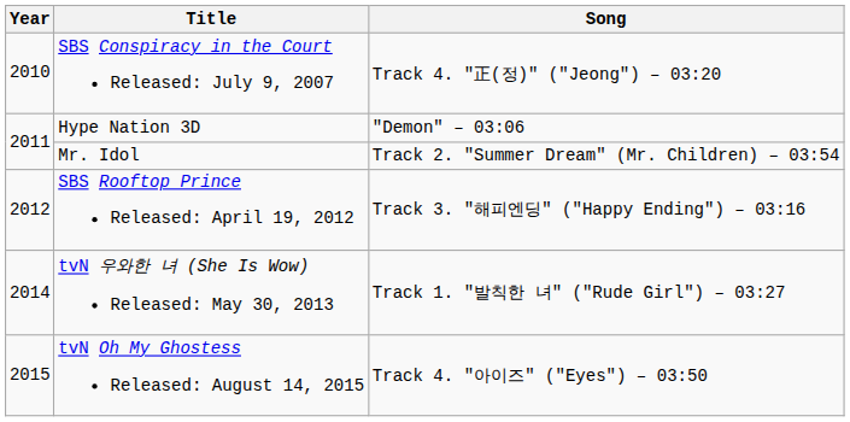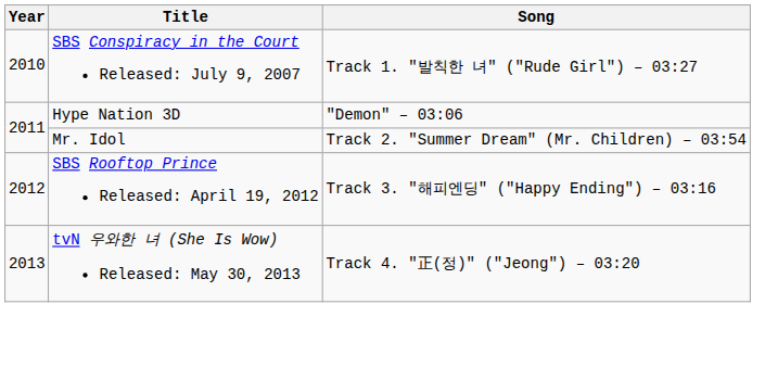 <table class="wikitable">
 <tr>
 <th scope="col">Year</th>
 <th scope="col">Title</th>
 <th>Song</th>
 </tr>
 <tr>
 <td>2010</td>
 <td><a href='#'>SBS</a> <em><a href='#'>Conspiracy in the Court</a></em><br><ul><li>Released: July 9, 2007</li></ul></td>
-<td>Track 4. "正(정)" ("Jeong") – 03:20</td>
+<td>Track 1. "발칙한 녀" ("Rude Girl") – 03:27</td>
 </tr>
 <tr>
 <td rowspan="2">2011<br></td>
 <td>Hype Nation 3D</td>
 <td>"Demon" – 03:06</td>
 </tr>
 <tr>
 <td>Mr. Idol</td>
 <td>Track 2. "Summer Dream" (Mr. Children) – 03:54</td>
 </tr>
 <tr>
 <td>2012</td>
 <td><a href='#'>SBS</a> <em><a href='#'>Rooftop Prince</a></em><br><ul><li>Released: April 19, 2012</li></ul></td>
 <td>Track 3. "해피엔딩" ("Happy Ending") – 03:16</td>
 </tr>
 <tr>
-<td>2014</td>
+<td>2013</td>
 <td><a href='#'>tvN</a> <em>우와한 녀 (She Is Wow)</em><br><ul><li>Released: May 30, 2013</li></ul></td>
-<td>Track 1. "발칙한 녀" ("Rude Girl") – 03:27</td>
-</tr>
-<tr>
-<td>2015</td>
-<td><a href='#'>tvN</a> <em><a href='#'>Oh My Ghostess</a></em><br><ul><li>Released: August 14, 2015</li></ul></td>
-<td>Track 4. "아이즈" ("Eyes") – 03:50</td>
+<td>Track 4. "正(정)" ("Jeong") – 03:20</td>
 </tr>
 </table>
